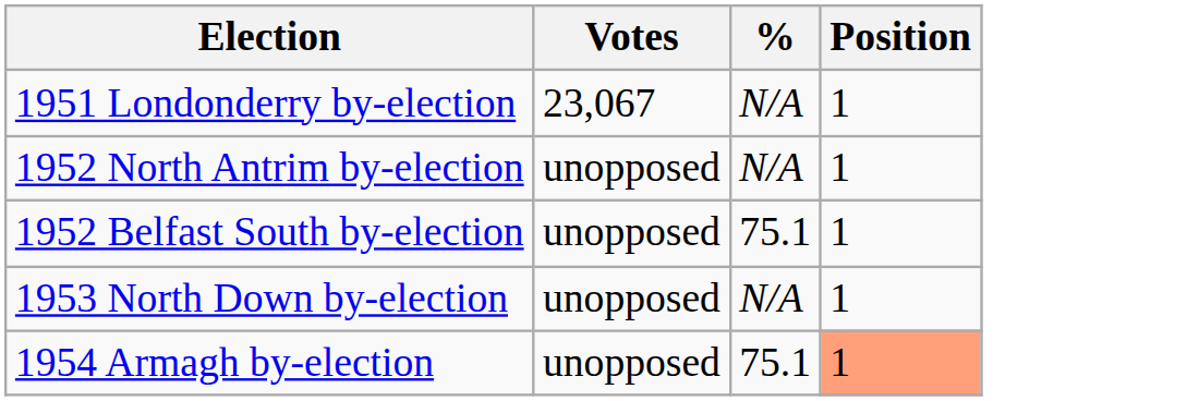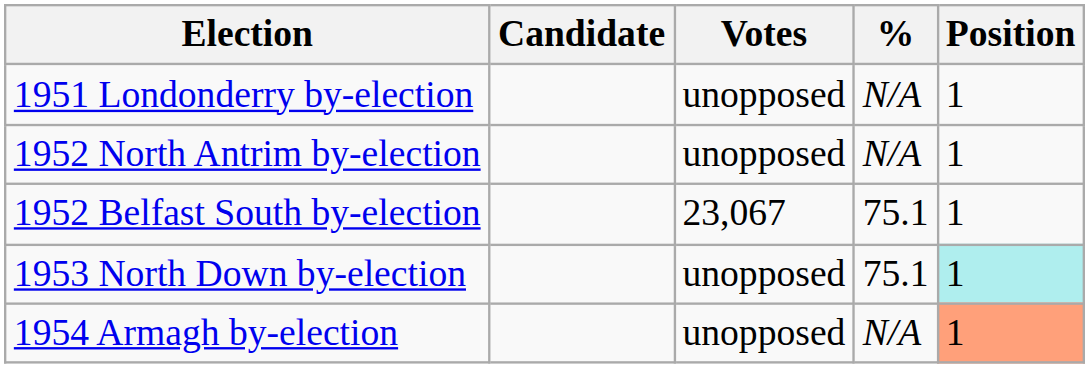 <table class="wikitable sortable">
 <tr>
 <th>Election</th>
+<th>Candidate</th>
 <th>Votes</th>
 <th>%</th>
 <th>Position</th>
 </tr>
 <tr>
 <td><a href='#'>1951 Londonderry by-election</a></td>
-<td>23,067</td>
+<td></td>
+<td>unopposed</td>
 <td><em>N/A</em></td>
 <td>1</td>
 </tr>
 <tr>
 <td><a href='#'>1952 North Antrim by-election</a></td>
+<td></td>
 <td>unopposed</td>
 <td><em>N/A</em></td>
 <td>1</td>
 </tr>
 <tr>
 <td><a href='#'>1952 Belfast South by-election</a></td>
-<td>unopposed</td>
+<td></td>
+<td>23,067</td>
 <td>75.1</td>
 <td>1</td>
 </tr>
 <tr>
 <td><a href='#'>1953 North Down by-election</a></td>
+<td></td>
 <td>unopposed</td>
-<td><em>N/A</em></td>
-<td>1</td>
+<td>75.1</td>
+<td style="background: paleturquoise;">1</td>
 </tr>
 <tr>
 <td><a href='#'>1954 Armagh by-election</a></td>
+<td></td>
 <td>unopposed</td>
-<td>75.1</td>
+<td><em>N/A</em></td>
 <td style="background: lightsalmon;">1</td>
 </tr>
 </table>
